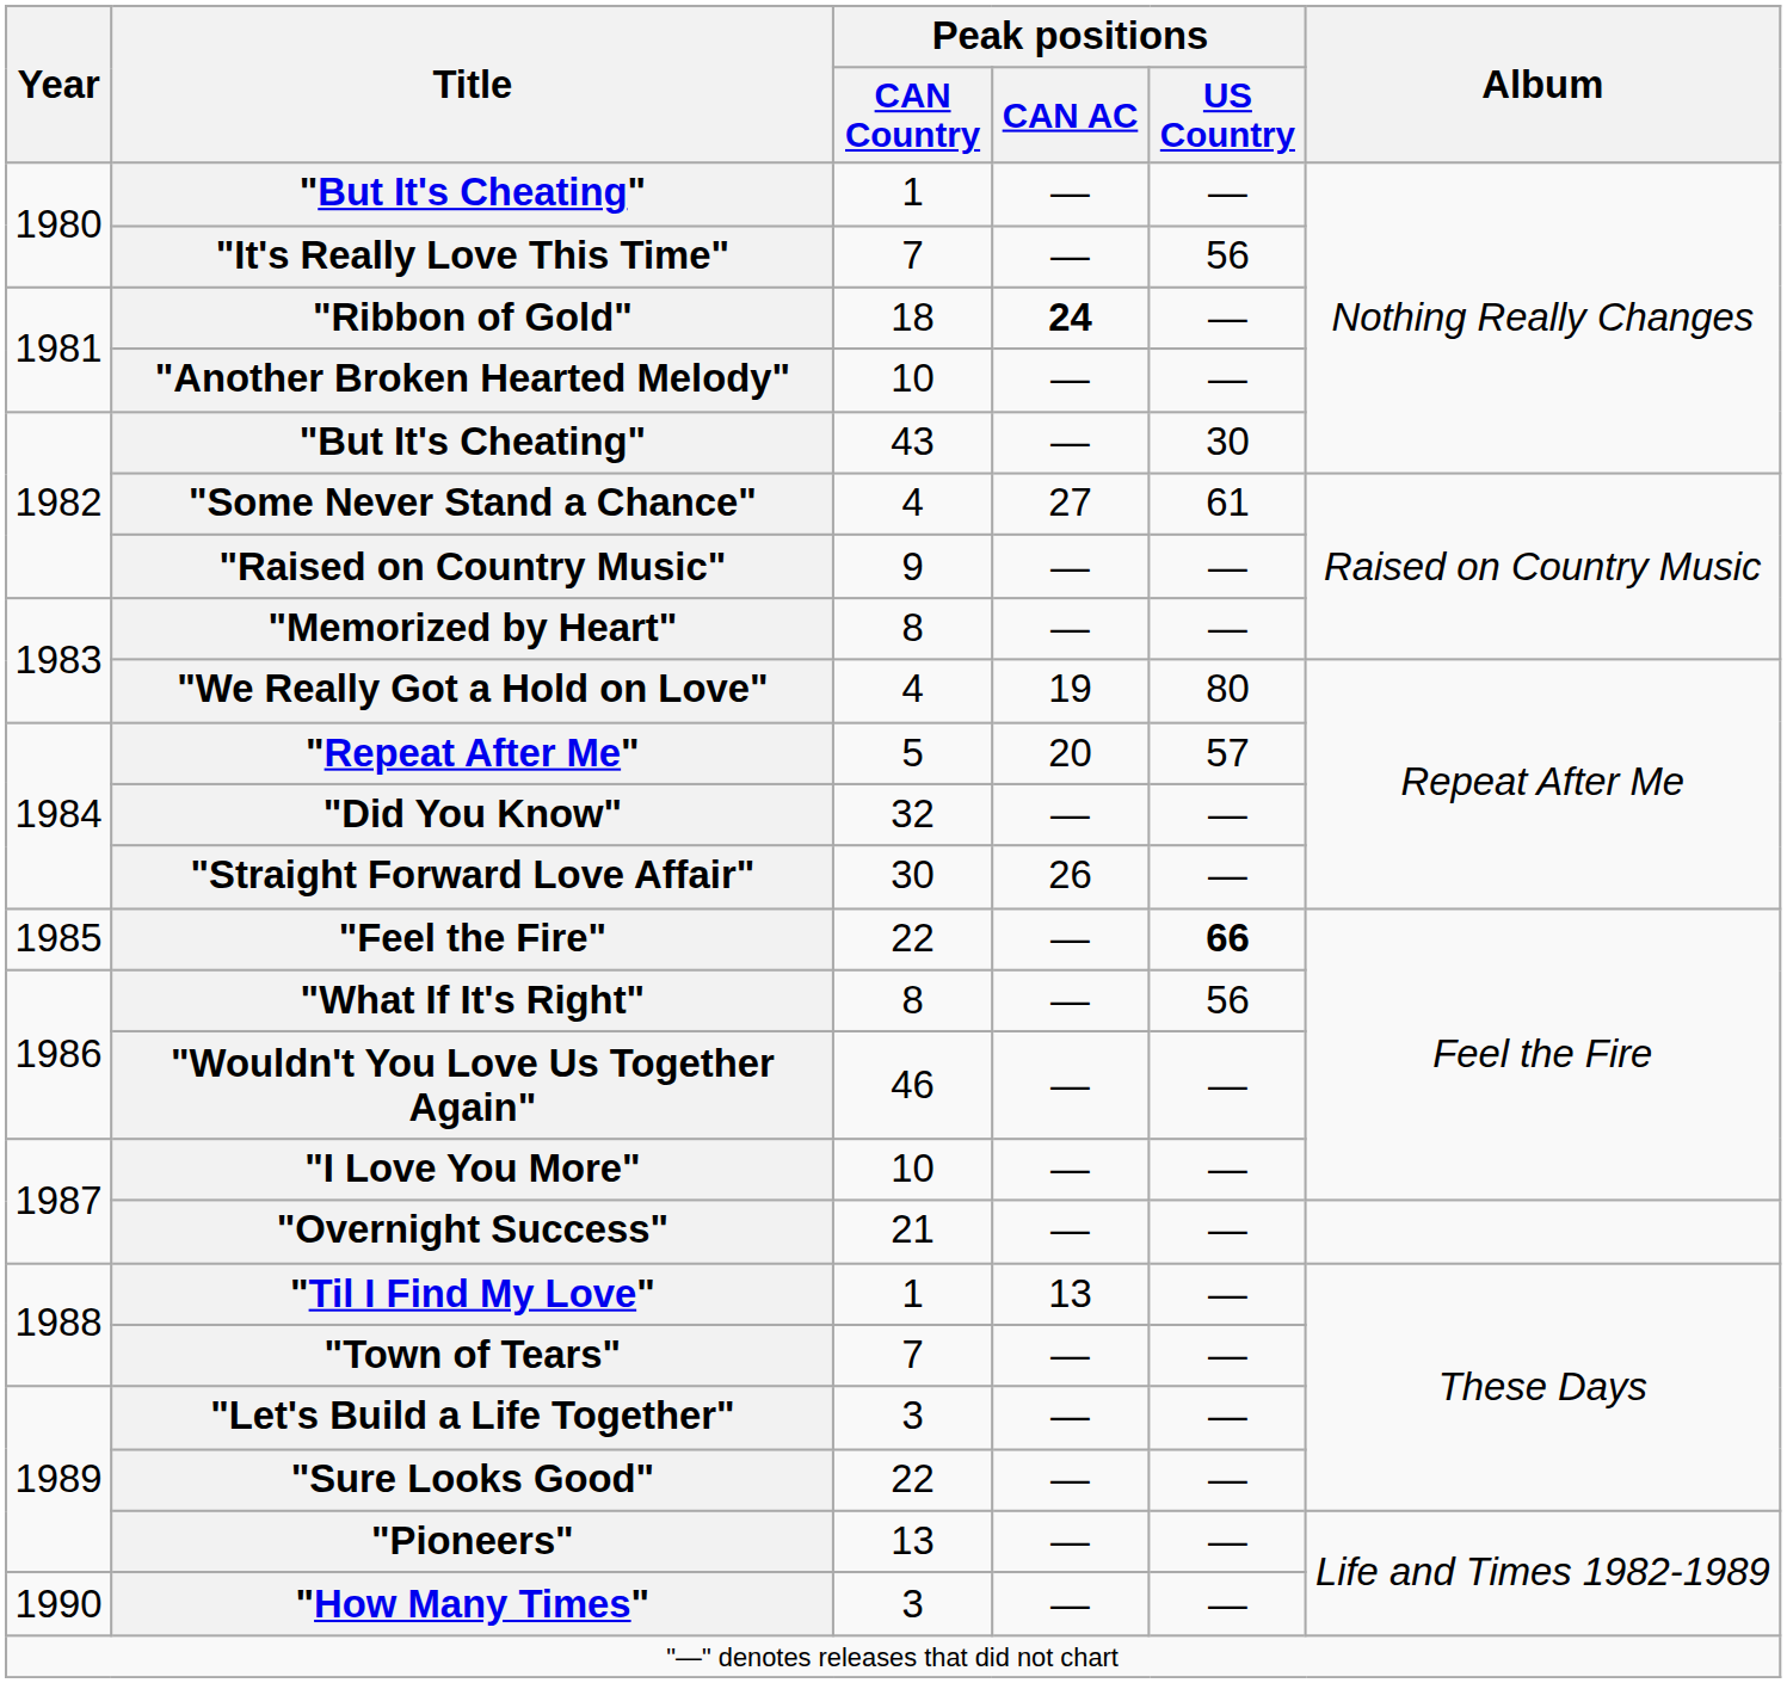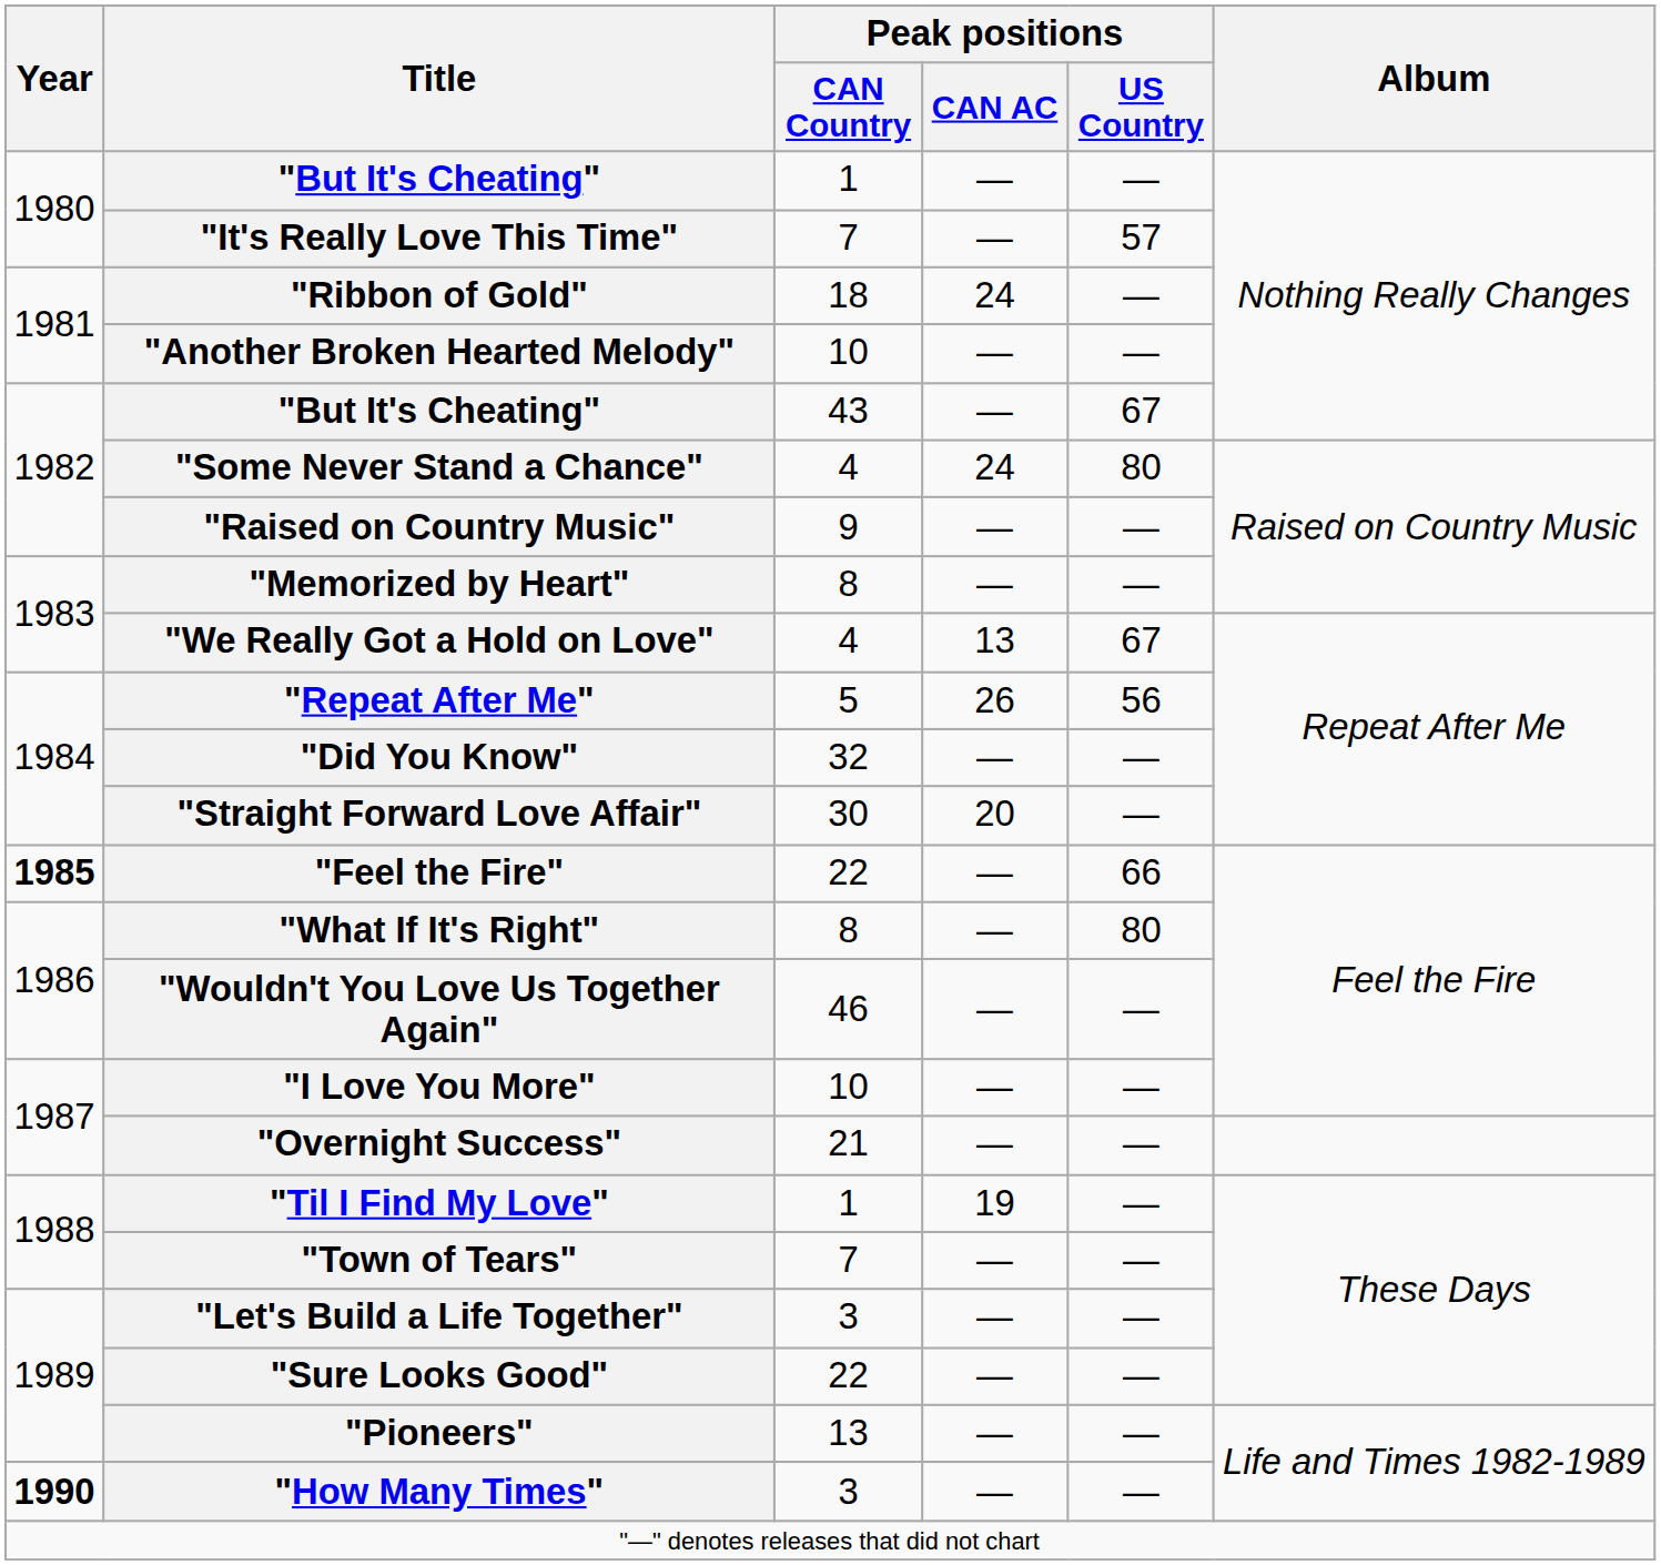 <table class="wikitable plainrowheaders" style=text-align:center;>
 <tr>
 <th scope="col" rowspan="2">Year</th>
 <th scope="col" rowspan="2" style="width:18em;">Title</th>
 <th scope="col" colspan="3">Peak positions</th>
 <th scope="col" rowspan="2">Album</th>
 </tr>
 <tr>
 <th style="width:4em;font-size:90%;"><a href='#'>CAN Country</a><br></th>
 <th style="width:4em;font-size:90%;"><a href='#'>CAN AC</a><br></th>
 <th style="width:4em;font-size:90%;"><a href='#'>US Country</a><br></th>
 </tr>
 <tr>
 <td rowspan="2">1980</td>
 <th scope="row">"<a href='#'>But It's Cheating</a>"</th>
 <td>1</td>
 <td>—</td>
 <td>—</td>
 <td rowspan="5"><em>Nothing Really Changes</em></td>
 </tr>
 <tr>
 <th scope="row">"It's Really Love This Time"</th>
 <td>7</td>
 <td>—</td>
-<td>56</td>
+<td>57</td>
 </tr>
 <tr>
 <td rowspan="2">1981</td>
 <th scope="row">"Ribbon of Gold"</th>
 <td>18</td>
-<td><strong>24</strong></td>
+<td>24</td>
 <td>—</td>
 </tr>
 <tr>
 <th scope="row">"Another Broken Hearted Melody"</th>
 <td>10</td>
 <td>—</td>
 <td>—</td>
 </tr>
 <tr>
 <td rowspan="3">1982</td>
 <th scope="row">"But It's Cheating" </th>
 <td>43</td>
 <td>—</td>
-<td>30</td>
+<td>67</td>
 </tr>
 <tr>
 <th scope="row">"Some Never Stand a Chance"</th>
 <td>4</td>
-<td>27</td>
-<td>61</td>
+<td>24</td>
+<td>80</td>
 <td rowspan="3"><em>Raised on Country Music</em></td>
 </tr>
 <tr>
 <th scope="row">"Raised on Country Music"</th>
 <td>9</td>
 <td>—</td>
 <td>—</td>
 </tr>
 <tr>
 <td rowspan="2">1983</td>
 <th scope="row">"Memorized by Heart"</th>
 <td>8</td>
 <td>—</td>
 <td>—</td>
 </tr>
 <tr>
 <th scope="row">"We Really Got a Hold on Love"</th>
 <td>4</td>
-<td>19</td>
-<td>80</td>
+<td>13</td>
+<td>67</td>
 <td rowspan="4"><em>Repeat After Me</em></td>
 </tr>
 <tr>
 <td rowspan="3">1984</td>
 <th scope="row">"<a href='#'>Repeat After Me</a>"</th>
 <td>5</td>
-<td>20</td>
-<td>57</td>
+<td>26</td>
+<td>56</td>
 </tr>
 <tr>
 <th scope="row">"Did You Know"</th>
 <td>32</td>
 <td>—</td>
 <td>—</td>
 </tr>
 <tr>
 <th scope="row">"Straight Forward Love Affair"</th>
 <td>30</td>
-<td>26</td>
+<td>20</td>
 <td>—</td>
 </tr>
 <tr>
-<td>1985</td>
+<td><strong>1985</strong></td>
 <th scope="row">"Feel the Fire"</th>
 <td>22</td>
 <td>—</td>
-<td><strong>66</strong></td>
+<td>66</td>
 <td rowspan="4"><em>Feel the Fire</em></td>
 </tr>
 <tr>
 <td rowspan="2">1986</td>
 <th scope="row">"What If It's Right"</th>
 <td>8</td>
 <td>—</td>
-<td>56</td>
+<td>80</td>
 </tr>
 <tr>
 <th scope="row">"Wouldn't You Love Us Together Again"<br></th>
 <td>46</td>
 <td>—</td>
 <td>—</td>
 </tr>
 <tr>
 <td rowspan="2">1987</td>
 <th scope="row">"I Love You More"</th>
 <td>10</td>
 <td>—</td>
 <td>—</td>
 </tr>
 <tr>
 <th scope="row">"Overnight Success"</th>
 <td>21</td>
 <td>—</td>
 <td>—</td>
 <td></td>
 </tr>
 <tr>
 <td rowspan="2">1988</td>
 <th scope="row">"<a href='#'>Til I Find My Love</a>"</th>
 <td>1</td>
-<td>13</td>
+<td>19</td>
 <td>—</td>
 <td rowspan="4"><em>These Days</em></td>
 </tr>
 <tr>
 <th scope="row">"Town of Tears"</th>
 <td>7</td>
 <td>—</td>
 <td>—</td>
 </tr>
 <tr>
 <td rowspan="3">1989</td>
 <th scope="row">"Let's Build a Life Together"</th>
 <td>3</td>
 <td>—</td>
 <td>—</td>
 </tr>
 <tr>
 <th scope="row">"Sure Looks Good"</th>
 <td>22</td>
 <td>—</td>
 <td>—</td>
 </tr>
 <tr>
 <th scope="row">"Pioneers"</th>
 <td>13</td>
 <td>—</td>
 <td>—</td>
 <td rowspan="2"><em>Life and Times 1982-1989</em></td>
 </tr>
 <tr>
-<td>1990</td>
+<td><strong>1990</strong></td>
 <th scope="row">"<a href='#'>How Many Times</a>"</th>
 <td>3</td>
 <td>—</td>
 <td>—</td>
 </tr>
 <tr>
 <td colspan="6" style="font-size:8pt">"—" denotes releases that did not chart</td>
 </tr>
 </table>
